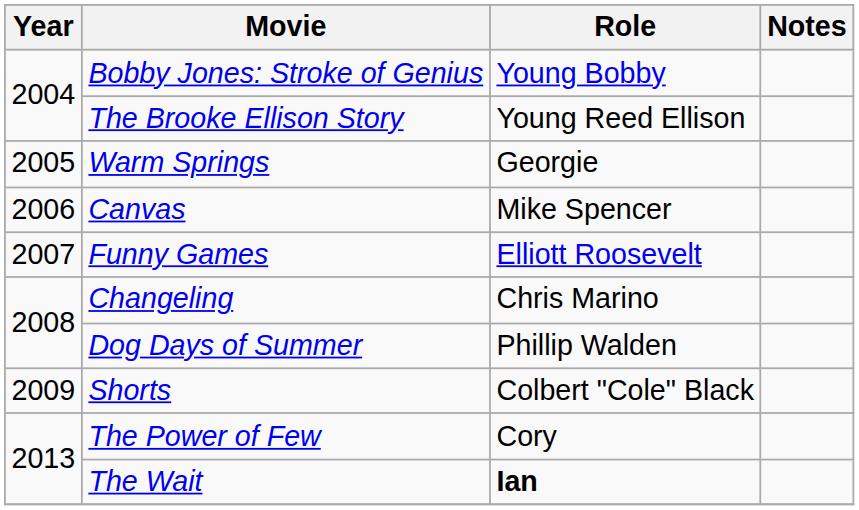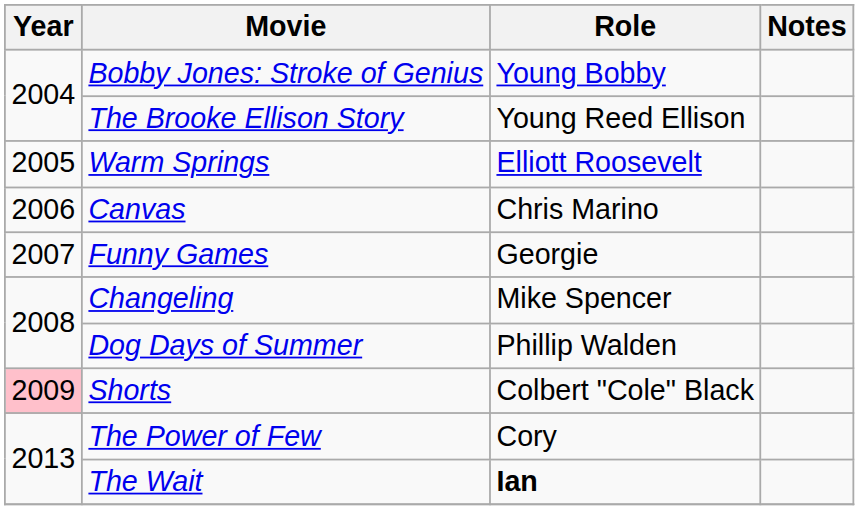 <table class="wikitable">
 <tr style="background:#CCCCCC;">
 <th>Year</th>
 <th>Movie</th>
 <th>Role</th>
 <th>Notes</th>
 </tr>
 <tr>
 <td rowspan="2">2004</td>
 <td><em><a href='#'>Bobby Jones: Stroke of Genius</a></em></td>
 <td><a href='#'>Young Bobby</a></td>
 <td></td>
 </tr>
 <tr>
 <td><em><a href='#'>The Brooke Ellison Story</a></em></td>
 <td>Young Reed Ellison</td>
 <td></td>
 </tr>
 <tr>
 <td>2005</td>
 <td><em><a href='#'>Warm Springs</a></em></td>
-<td>Georgie</td>
+<td><a href='#'>Elliott Roosevelt</a></td>
 <td></td>
 </tr>
 <tr>
 <td>2006</td>
 <td><em><a href='#'>Canvas</a></em></td>
-<td>Mike Spencer</td>
+<td>Chris Marino</td>
 <td></td>
 </tr>
 <tr>
 <td>2007</td>
 <td><em><a href='#'>Funny Games</a></em></td>
-<td><a href='#'>Elliott Roosevelt</a></td>
+<td>Georgie</td>
 <td></td>
 </tr>
 <tr>
 <td rowspan="2">2008</td>
 <td><em><a href='#'>Changeling</a></em></td>
-<td>Chris Marino</td>
+<td>Mike Spencer</td>
 <td></td>
 </tr>
 <tr>
 <td><em><a href='#'>Dog Days of Summer</a></em></td>
 <td>Phillip Walden</td>
 <td></td>
 </tr>
 <tr>
-<td>2009</td>
+<td style="background: pink;">2009</td>
 <td><em><a href='#'>Shorts</a></em></td>
 <td>Colbert "Cole" Black</td>
 <td></td>
 </tr>
 <tr>
 <td rowspan="2">2013</td>
 <td><em><a href='#'>The Power of Few</a></em></td>
 <td>Cory</td>
 <td></td>
 </tr>
 <tr>
 <td><em><a href='#'>The Wait</a></em></td>
 <td><strong>Ian</strong></td>
 <td></td>
 </tr>
 <tr>
 </tr>
 </table>
